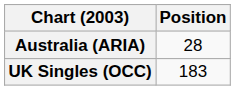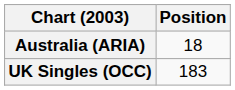 <table class="wikitable sortable plainrowheaders" style="text-align:center">
 <tr>
 <th>Chart (2003)</th>
 <th>Position</th>
 </tr>
 <tr>
 <th scope="row">Australia (ARIA)</th>
-<td>28</td>
+<td>18</td>
 </tr>
 <tr>
 <th scope="row">UK Singles (OCC)</th>
 <td>183</td>
 </tr>
 </table>
